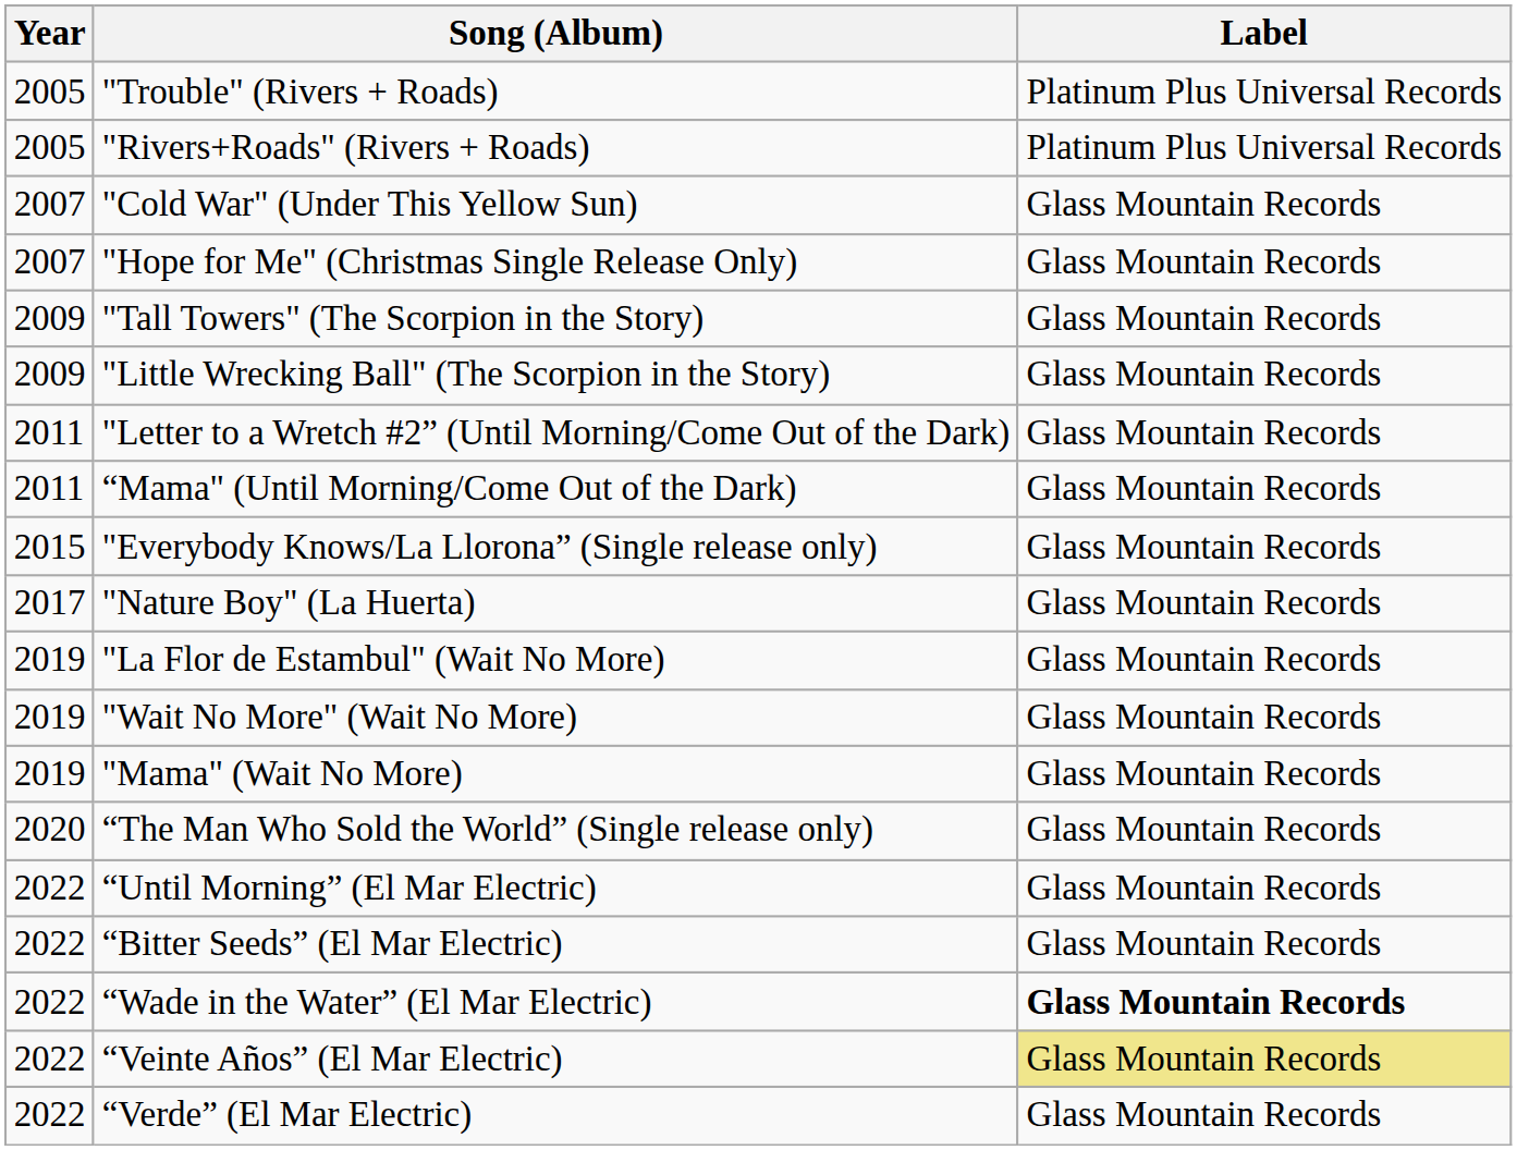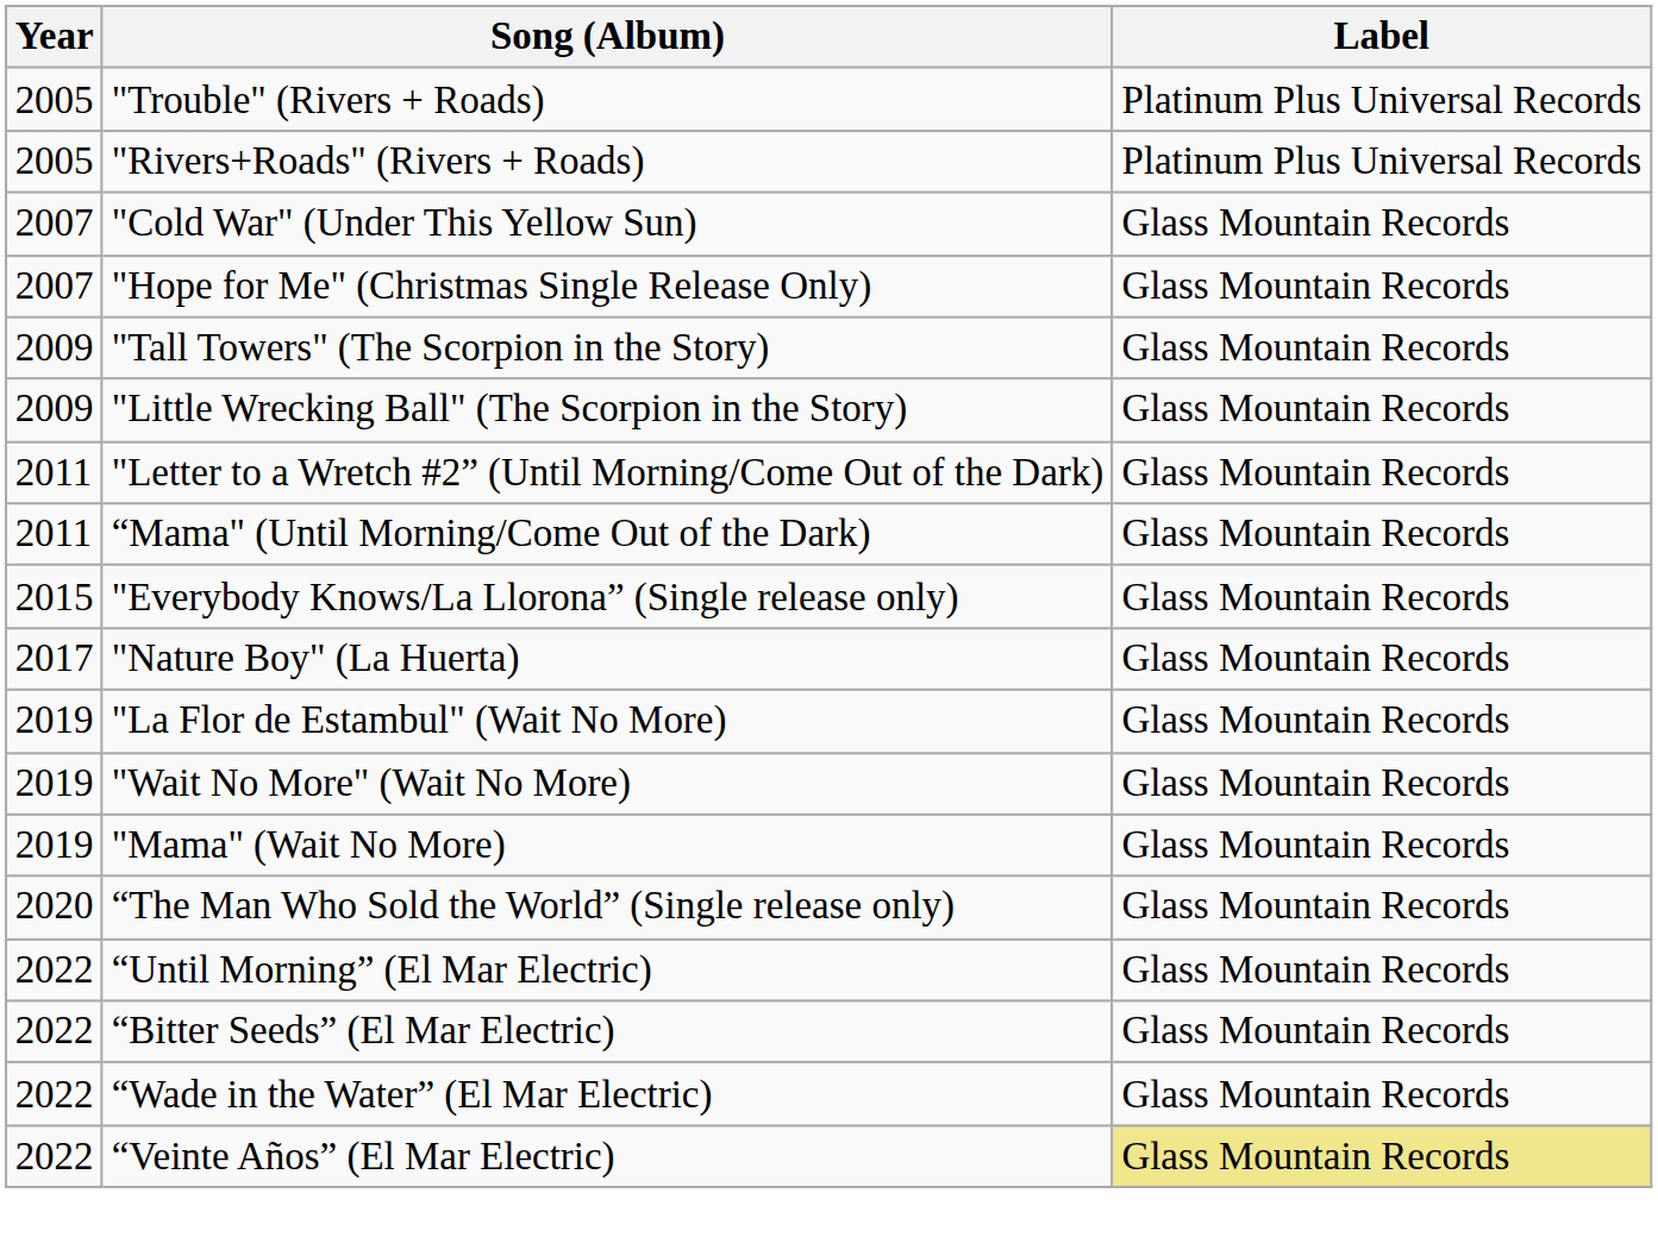 <table class="wikitable" border="1">
 <tr>
 <th>Year</th>
 <th>Song (Album)</th>
 <th>Label</th>
 </tr>
 <tr>
 <td>2005</td>
 <td>"Trouble" (Rivers + Roads)</td>
 <td>Platinum Plus Universal Records</td>
 </tr>
 <tr>
 <td>2005</td>
 <td>"Rivers+Roads" (Rivers + Roads)</td>
 <td>Platinum Plus Universal Records</td>
 </tr>
 <tr>
 <td>2007</td>
 <td>"Cold War" (Under This Yellow Sun)</td>
 <td>Glass Mountain Records</td>
 </tr>
 <tr>
 <td>2007</td>
 <td>"Hope for Me" (Christmas Single Release Only)</td>
 <td>Glass Mountain Records</td>
 </tr>
 <tr>
 <td>2009</td>
 <td>"Tall Towers" (The Scorpion in the Story)</td>
 <td>Glass Mountain Records</td>
 </tr>
 <tr>
 <td>2009</td>
 <td>"Little Wrecking Ball" (The Scorpion in the Story)</td>
 <td>Glass Mountain Records</td>
 </tr>
 <tr>
 <td>2011</td>
 <td>"Letter to a Wretch #2” (Until Morning/Come Out of the Dark)</td>
 <td>Glass Mountain Records</td>
 </tr>
 <tr>
 <td>2011</td>
 <td>“Mama" (Until Morning/Come Out of the Dark)</td>
 <td>Glass Mountain Records</td>
 </tr>
 <tr>
 <td>2015</td>
 <td>"Everybody Knows/La Llorona” (Single release only)</td>
 <td>Glass Mountain Records</td>
 </tr>
 <tr>
 <td>2017</td>
 <td>"Nature Boy" (La Huerta)</td>
 <td>Glass Mountain Records</td>
 </tr>
 <tr>
 <td>2019</td>
 <td>"La Flor de Estambul" (Wait No More)</td>
 <td>Glass Mountain Records</td>
 </tr>
 <tr>
 <td>2019</td>
 <td>"Wait No More" (Wait No More)</td>
 <td>Glass Mountain Records</td>
 </tr>
 <tr>
 <td>2019</td>
 <td>"Mama" (Wait No More)</td>
 <td>Glass Mountain Records</td>
 </tr>
 <tr>
 <td>2020</td>
 <td>“The Man Who Sold the World” (Single release only)</td>
 <td>Glass Mountain Records</td>
 </tr>
 <tr>
 <td>2022</td>
 <td>“Until Morning” (El Mar Electric)</td>
 <td>Glass Mountain Records</td>
 </tr>
 <tr>
 <td>2022</td>
 <td>“Bitter Seeds” (El Mar Electric)</td>
 <td>Glass Mountain Records</td>
 </tr>
 <tr>
 <td>2022</td>
 <td>“Wade in the Water” (El Mar Electric)</td>
-<td><strong>Glass Mountain Records</strong></td>
+<td>Glass Mountain Records</td>
 </tr>
 <tr>
 <td>2022</td>
 <td>“Veinte Años” (El Mar Electric)</td>
 <td style="background: khaki;">Glass Mountain Records</td>
 </tr>
-<tr>
-<td>2022</td>
-<td>“Verde” (El Mar Electric)</td>
-<td>Glass Mountain Records</td>
-</tr>
 </table>
